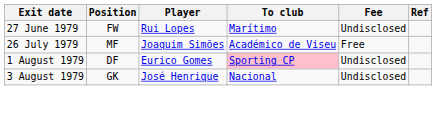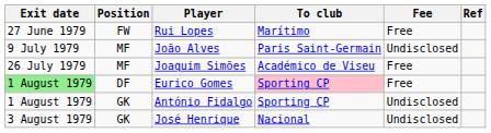 <table class="wikitable">
 <tr>
 <th>Exit date</th>
 <th>Position</th>
 <th>Player</th>
 <th>To club</th>
 <th>Fee</th>
 <th>Ref</th>
 </tr>
 <tr>
 <td>27 June 1979</td>
 <td style="text-align:center;">FW</td>
 <td style="text-align:left;"><a href='#'>Rui Lopes</a></td>
 <td style="text-align:left;"><a href='#'>Marítimo</a></td>
+<td>Free</td>
+<td></td>
+</tr>
+<tr>
+<td>9 July 1979</td>
+<td style="text-align:center;">MF</td>
+<td style="text-align:left;"><a href='#'>João Alves</a></td>
+<td style="text-align:left;"><a href='#'>Paris Saint-Germain</a></td>
 <td>Undisclosed</td>
 <td></td>
 </tr>
 <tr>
 <td>26 July 1979</td>
 <td style="text-align:center;">MF</td>
 <td style="text-align:left;"><a href='#'>Joaquim Simões</a></td>
 <td style="text-align:left;"><a href='#'>Académico de Viseu</a></td>
 <td>Free</td>
 <td></td>
 </tr>
 <tr>
-<td>1 August 1979</td>
+<td style="background: lightgreen;">1 August 1979</td>
 <td style="text-align:center;">DF</td>
 <td style="text-align:left;"><a href='#'>Eurico Gomes</a></td>
 <td style="background: pink; text-align:left;"><a href='#'>Sporting CP</a></td>
+<td>Free</td>
+<td></td>
+</tr>
+<tr>
+<td>1 August 1979</td>
+<td style="text-align:center;">GK</td>
+<td style="text-align:left;"><a href='#'>António Fidalgo</a></td>
+<td style="text-align:left;"><a href='#'>Sporting CP</a></td>
 <td>Undisclosed</td>
 <td></td>
 </tr>
 <tr>
 <td>3 August 1979</td>
 <td style="text-align:center;">GK</td>
 <td style="text-align:left;"><a href='#'>José Henrique</a></td>
 <td style="text-align:left;"><a href='#'>Nacional</a></td>
 <td>Undisclosed</td>
 <td></td>
 </tr>
 </table>
